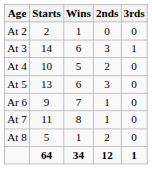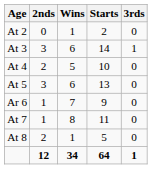 <table class="wikitable" style="text-align: center">
 <tr>
 <th>Age</th>
+<th>2nds</th>
+<th>Wins</th>
 <th>Starts</th>
-<th>Wins</th>
-<th>2nds</th>
 <th>3rds</th>
 </tr>
 <tr>
 <td>At 2</td>
-<td>2</td>
-<td>1</td>
 <td>0</td>
-<td>0</td>
-</tr>
-<tr>
-<td>At 3</td>
-<td>14</td>
-<td>6</td>
-<td>3</td>
-<td>1</td>
-</tr>
-<tr>
-<td>At 4</td>
-<td>10</td>
-<td>5</td>
-<td>2</td>
-<td>0</td>
-</tr>
-<tr>
-<td>At 5</td>
-<td>13</td>
-<td>6</td>
-<td>3</td>
-<td>0</td>
-</tr>
-<tr>
-<td>Ar 6</td>
-<td>9</td>
-<td>7</td>
-<td>1</td>
-<td>0</td>
-</tr>
-<tr>
-<td>At 7</td>
-<td>11</td>
-<td>8</td>
-<td>1</td>
-<td>0</td>
-</tr>
-<tr>
-<td>At 8</td>
-<td>5</td>
 <td>1</td>
 <td>2</td>
 <td>0</td>
 </tr>
 <tr>
+<td>At 3</td>
+<td>3</td>
+<td>6</td>
+<td>14</td>
+<td>1</td>
+</tr>
+<tr>
+<td>At 4</td>
+<td>2</td>
+<td>5</td>
+<td>10</td>
+<td>0</td>
+</tr>
+<tr>
+<td>At 5</td>
+<td>3</td>
+<td>6</td>
+<td>13</td>
+<td>0</td>
+</tr>
+<tr>
+<td>Ar 6</td>
+<td>1</td>
+<td>7</td>
+<td>9</td>
+<td>0</td>
+</tr>
+<tr>
+<td>At 7</td>
+<td>1</td>
+<td>8</td>
+<td>11</td>
+<td>0</td>
+</tr>
+<tr>
+<td>At 8</td>
+<td>2</td>
+<td>1</td>
+<td>5</td>
+<td>0</td>
+</tr>
+<tr>
 <td></td>
+<td><strong>12</strong></td>
+<td><strong>34</strong></td>
 <td><strong>64</strong></td>
-<td><strong>34</strong></td>
-<td><strong>12</strong></td>
 <td><strong>1</strong></td>
 </tr>
 </table>
